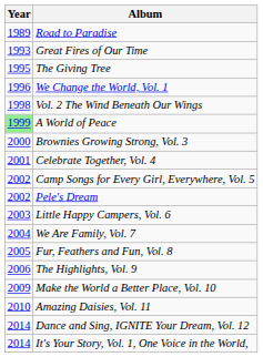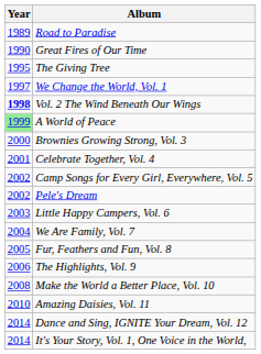 <table class="wikitable">
 <tr>
 <th>Year</th>
 <th>Album</th>
 </tr>
 <tr>
 <td><a href='#'>1989</a></td>
 <td><em><a href='#'>Road to Paradise</a></em></td>
 </tr>
 <tr>
-<td><a href='#'>1993</a></td>
+<td><a href='#'>1990</a></td>
 <td><em>Great Fires of Our Time</em></td>
 </tr>
 <tr>
 <td><a href='#'>1995</a></td>
 <td><em>The Giving Tree</em></td>
 </tr>
 <tr>
-<td><a href='#'>1996</a></td>
+<td><a href='#'>1997</a></td>
 <td><em><a href='#'>We Change the World, Vol. 1</a></em></td>
 </tr>
 <tr>
-<td><a href='#'>1998</a></td>
+<td><strong><a href='#'>1998</a></strong></td>
 <td><em>Vol. 2 The Wind Beneath Our Wings</em></td>
 </tr>
 <tr>
 <td style="background: lightgreen;"><a href='#'>1999</a></td>
 <td><em>A World of Peace</em></td>
 </tr>
 <tr>
 <td><a href='#'>2000</a></td>
 <td><em>Brownies Growing Strong, Vol. 3</em></td>
 </tr>
 <tr>
 <td><a href='#'>2001</a></td>
 <td><em>Celebrate Together, Vol. 4</em></td>
 </tr>
 <tr>
 <td><a href='#'>2002</a></td>
 <td><em>Camp Songs for Every Girl, Everywhere, Vol. 5</em></td>
 </tr>
 <tr>
 <td><a href='#'>2002</a></td>
 <td><em><a href='#'>Pele's Dream</a></em></td>
 </tr>
 <tr>
 <td><a href='#'>2003</a></td>
 <td><em>Little Happy Campers, Vol. 6</em></td>
 </tr>
 <tr>
 <td><a href='#'>2004</a></td>
 <td><em>We Are Family, Vol. 7</em></td>
 </tr>
 <tr>
 <td><a href='#'>2005</a></td>
 <td><em>Fur, Feathers and Fun, Vol. 8</em></td>
 </tr>
 <tr>
 <td><a href='#'>2006</a></td>
 <td><em>The Highlights, Vol. 9</em></td>
 </tr>
 <tr>
-<td><a href='#'>2009</a></td>
+<td><a href='#'>2008</a></td>
 <td><em>Make the World a Better Place, Vol. 10</em></td>
 </tr>
 <tr>
 <td><a href='#'>2010</a></td>
 <td><em>Amazing Daisies, Vol. 11</em></td>
 </tr>
 <tr>
 <td><a href='#'>2014</a></td>
 <td><em>Dance and Sing, IGNITE Your Dream, Vol. 12</em></td>
 </tr>
 <tr>
 <td><a href='#'>2014</a></td>
 <td><em>It's Your Story, Vol. 1, One Voice in the World,</em><br></td>
 </tr>
 </table>
